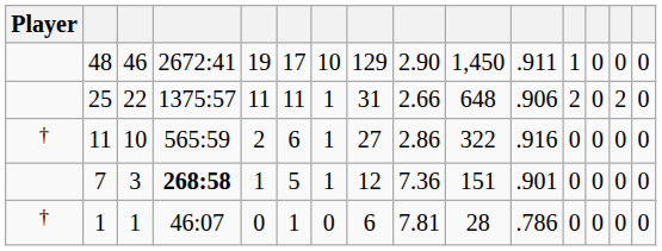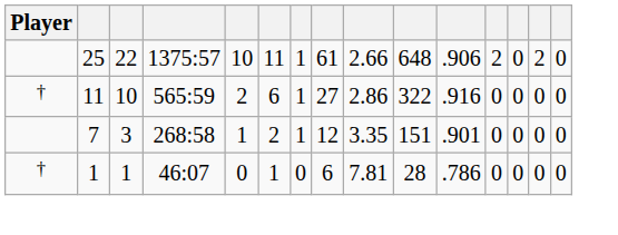 <table class="wikitable sortable" style="text-align:center;">
 <tr>
 <th>Player</th>
 <th></th>
 <th></th>
 <th></th>
 <th></th>
 <th></th>
 <th></th>
 <th></th>
 <th></th>
 <th></th>
 <th></th>
 <th></th>
 <th></th>
 <th></th>
 <th></th>
 </tr>
 <tr>
 <td></td>
-<td>48</td>
-<td>46</td>
-<td>2672:41</td>
-<td>19</td>
-<td>17</td>
-<td>10</td>
-<td>129</td>
-<td>2.90</td>
-<td>1,450</td>
-<td>.911</td>
-<td>1</td>
-<td>0</td>
-<td>0</td>
-<td>0</td>
-</tr>
-<tr>
-<td></td>
 <td>25</td>
 <td>22</td>
 <td>1375:57</td>
-<td>11</td>
+<td>10</td>
 <td>11</td>
 <td>1</td>
-<td>31</td>
+<td>61</td>
 <td>2.66</td>
 <td>648</td>
 <td>.906</td>
 <td>2</td>
 <td>0</td>
 <td>2</td>
 <td>0</td>
 </tr>
 <tr>
 <td><sup>†</sup></td>
 <td>11</td>
 <td>10</td>
 <td>565:59</td>
 <td>2</td>
 <td>6</td>
 <td>1</td>
 <td>27</td>
 <td>2.86</td>
 <td>322</td>
 <td>.916</td>
 <td>0</td>
 <td>0</td>
 <td>0</td>
 <td>0</td>
 </tr>
 <tr>
 <td></td>
 <td>7</td>
 <td>3</td>
-<td><strong>268:58</strong></td>
+<td>268:58</td>
 <td>1</td>
-<td>5</td>
+<td>2</td>
 <td>1</td>
 <td>12</td>
-<td>7.36</td>
+<td>3.35</td>
 <td>151</td>
 <td>.901</td>
 <td>0</td>
 <td>0</td>
 <td>0</td>
 <td>0</td>
 </tr>
 <tr>
 <td><sup>†</sup></td>
 <td>1</td>
 <td>1</td>
 <td>46:07</td>
 <td>0</td>
 <td>1</td>
 <td>0</td>
 <td>6</td>
 <td>7.81</td>
 <td>28</td>
 <td>.786</td>
 <td>0</td>
 <td>0</td>
 <td>0</td>
 <td>0</td>
 </tr>
 </table>
